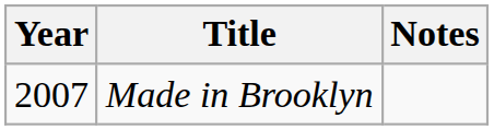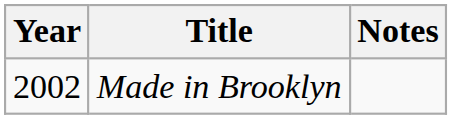 <table class="wikitable sortable">
 <tr>
 <th>Year</th>
 <th>Title</th>
 <th>Notes</th>
 </tr>
 <tr>
-<td>2007</td>
+<td>2002</td>
 <td><em>Made in Brooklyn</em></td>
 <td></td>
 </tr>
 </table>
